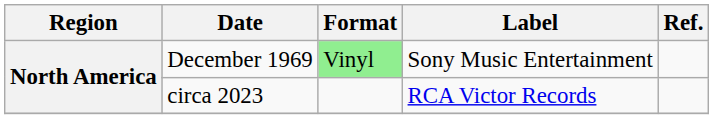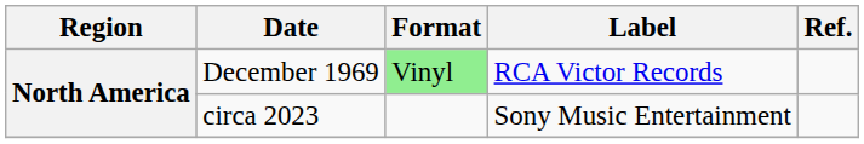 <table class="wikitable plainrowheaders">
 <tr>
 <th scope="col">Region</th>
 <th scope="col">Date</th>
 <th scope="col">Format</th>
 <th scope="col">Label</th>
 <th scope="col">Ref.</th>
 </tr>
 <tr>
 <th scope="row" rowspan="2">North America</th>
 <td>December 1969</td>
 <td style="background: lightgreen;">Vinyl</td>
-<td>Sony Music Entertainment</td>
+<td><a href='#'>RCA Victor Records</a></td>
 <td></td>
 </tr>
 <tr>
 <td>circa 2023</td>
 <td></td>
-<td><a href='#'>RCA Victor Records</a></td>
+<td>Sony Music Entertainment</td>
 <td></td>
 </tr>
 <tr>
 </tr>
 </table>
